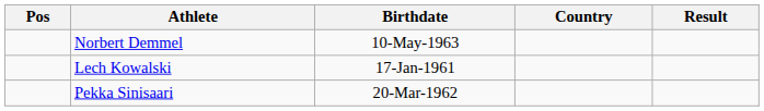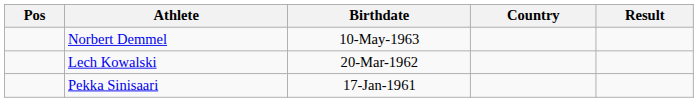 <table class="wikitable"  style="text-align:center; width:60%;">
 <tr>
 <th>Pos</th>
 <th>Athlete</th>
 <th>Birthdate</th>
 <th>Country</th>
 <th>Result</th>
 </tr>
 <tr>
 <td align=center></td>
 <td align=left><a href='#'>Norbert Demmel</a></td>
 <td>10-May-1963</td>
 <td align=left></td>
 <td></td>
 </tr>
 <tr>
 <td align=center></td>
 <td align=left><a href='#'>Lech Kowalski</a></td>
-<td>17-Jan-1961</td>
+<td>20-Mar-1962</td>
 <td align=left></td>
 <td></td>
 </tr>
 <tr>
 <td align=center></td>
 <td align=left><a href='#'>Pekka Sinisaari</a></td>
-<td>20-Mar-1962</td>
+<td>17-Jan-1961</td>
 <td align=left></td>
 <td></td>
 </tr>
 </table>
